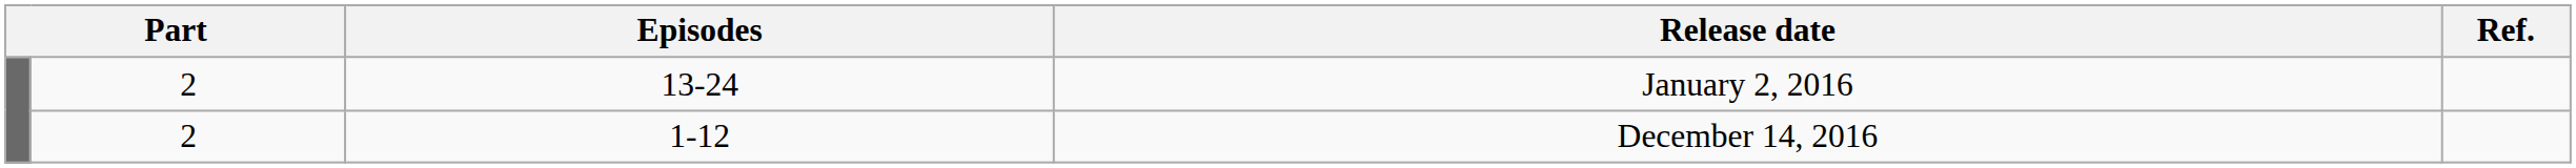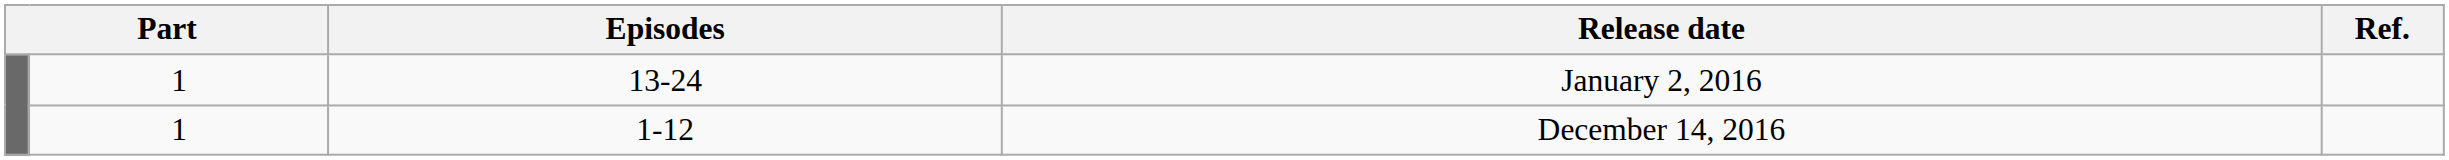 <table class="wikitable" style="text-align: center; width: 98%;">
 <tr>
 <th colspan="2">Part</th>
 <th>Episodes</th>
 <th>Release date</th>
 <th width="5%">Ref.</th>
 </tr>
 <tr>
 <td rowspan="10" width="1%" style="background: DimGray;"></td>
-<td>2</td>
+<td>1</td>
 <td>13-24</td>
 <td>January 2, 2016</td>
 <td></td>
 </tr>
 <tr>
-<td>2</td>
+<td>1</td>
 <td>1-12</td>
 <td>December 14, 2016</td>
 <td></td>
 </tr>
 </table>
